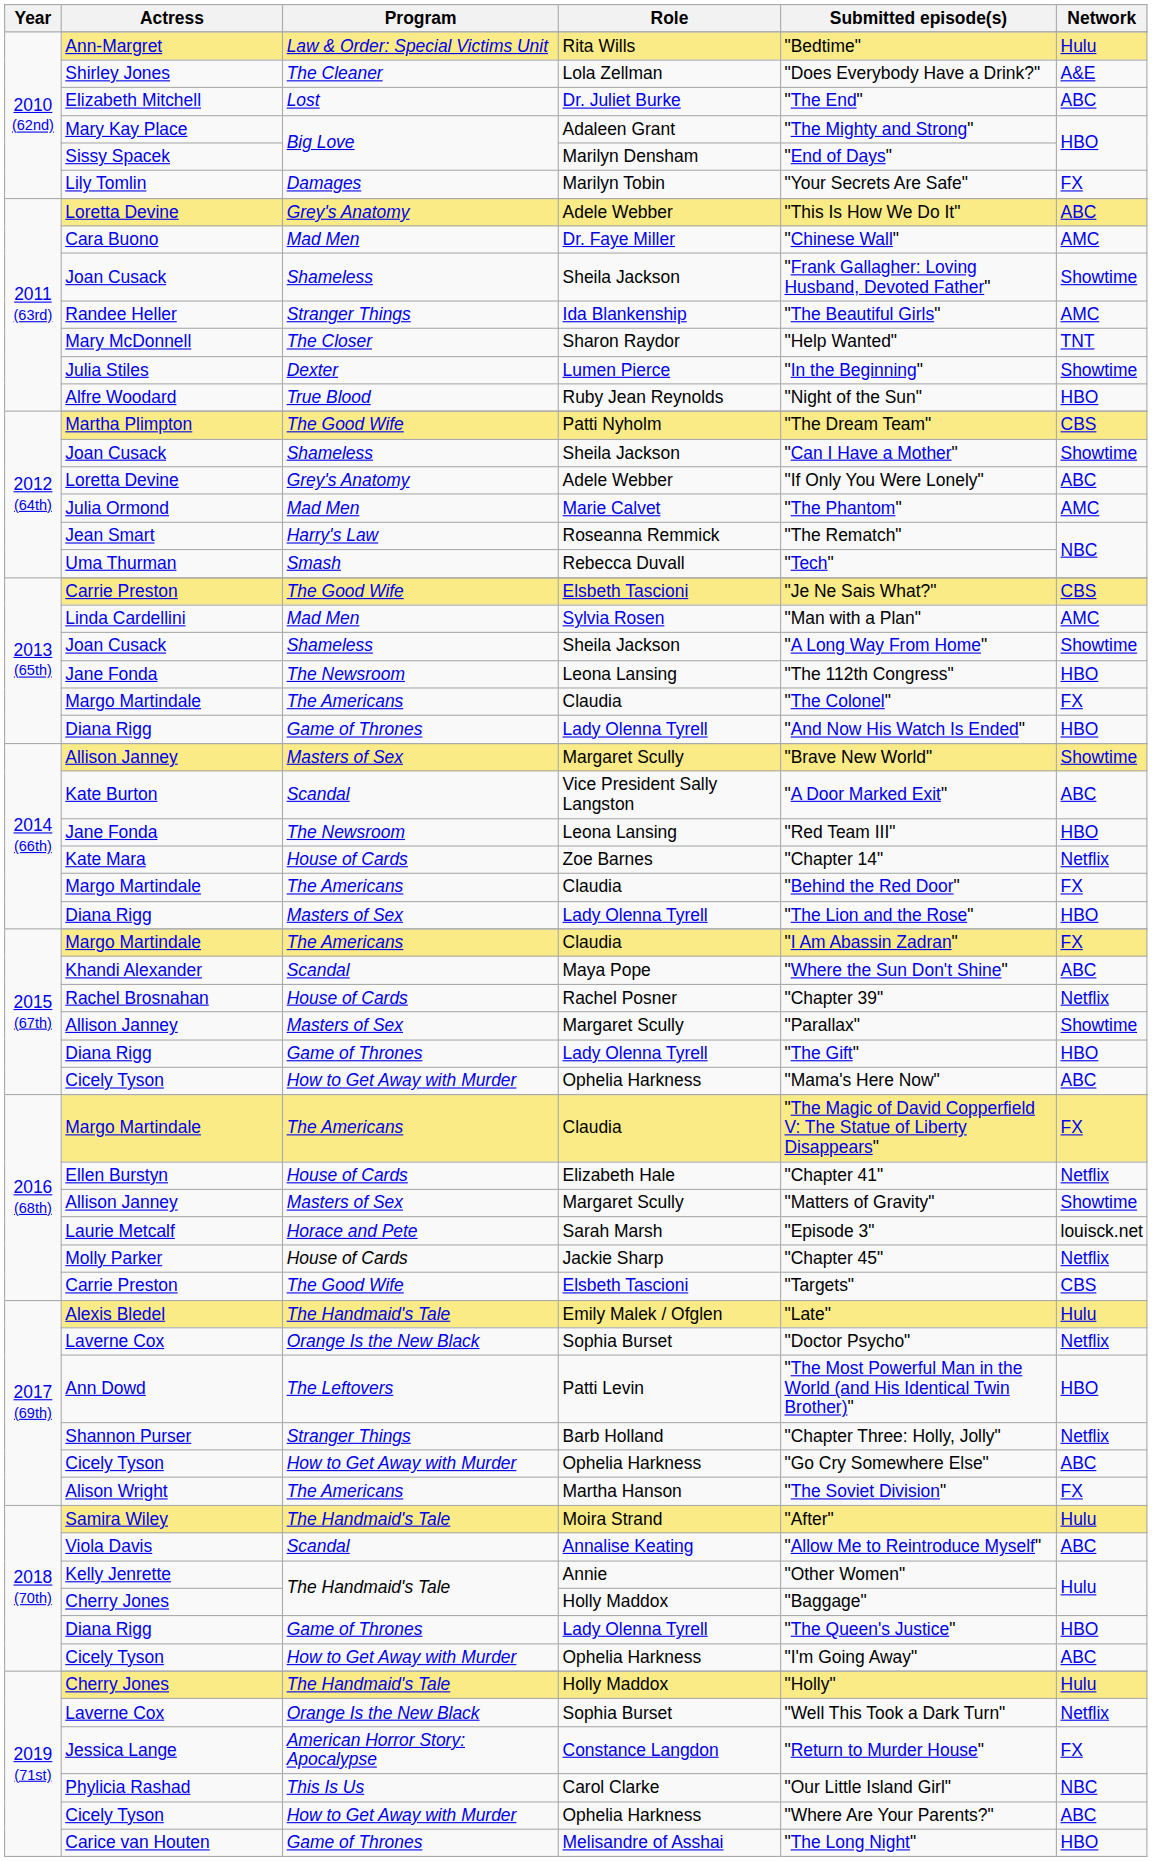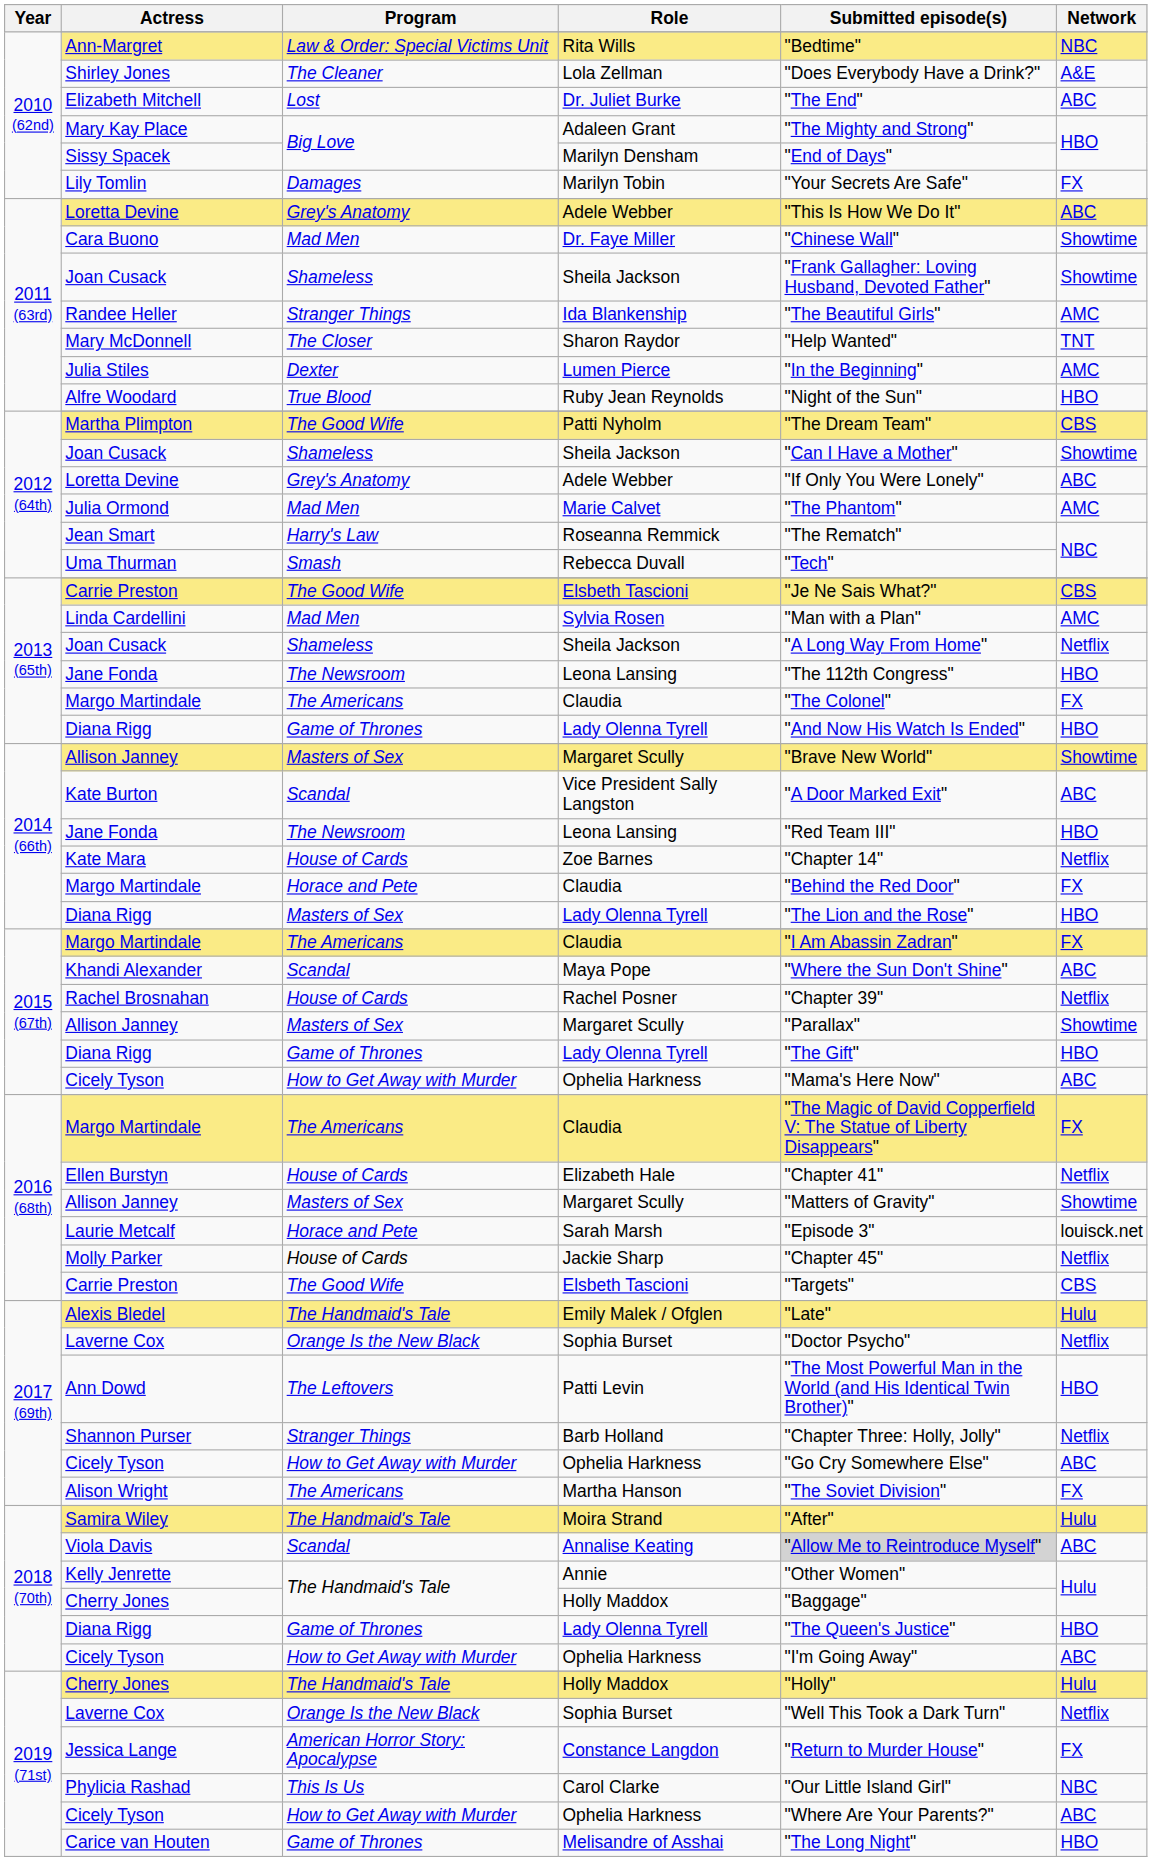 <table class="wikitable" style="width:83%">
 <tr style="background:#bebebe;">
 <th style="width:5%;">Year</th>
 <th style="width:20%;">Actress</th>
 <th style="width:25%;">Program</th>
 <th style="width:20%;">Role</th>
 <th style="width:25%;">Submitted episode(s)</th>
 <th style="width:5%;">Network</th>
 </tr>
 <tr>
 <td rowspan="7" style="text-align:center"><a href='#'>2010</a><br><small><a href='#'>(62nd)</a></small><br></td>
 </tr>
 <tr>
 <td style="background:#FAEB86"><a href='#'>Ann-Margret</a></td>
 <td style="background:#FAEB86"><em><a href='#'>Law & Order: Special Victims Unit</a></em></td>
 <td style="background:#FAEB86">Rita Wills</td>
 <td style="background:#FAEB86">"Bedtime"</td>
-<td style="background:#FAEB86"><a href='#'>Hulu</a></td>
+<td style="background:#FAEB86"><a href='#'>NBC</a></td>
 </tr>
 <tr>
 <td><a href='#'>Shirley Jones</a></td>
 <td><em><a href='#'>The Cleaner</a></em></td>
 <td>Lola Zellman</td>
 <td>"Does Everybody Have a Drink?"</td>
 <td><a href='#'>A&E</a></td>
 </tr>
 <tr>
 <td><a href='#'>Elizabeth Mitchell</a></td>
 <td><em><a href='#'>Lost</a></em></td>
 <td><a href='#'>Dr. Juliet Burke</a></td>
 <td>"<a href='#'>The End</a>"</td>
 <td><a href='#'>ABC</a></td>
 </tr>
 <tr>
 <td><a href='#'>Mary Kay Place</a></td>
 <td rowspan=2><em><a href='#'>Big Love</a></em></td>
 <td>Adaleen Grant</td>
 <td>"<a href='#'>The Mighty and Strong</a>"</td>
 <td rowspan=2><a href='#'>HBO</a></td>
 </tr>
 <tr>
 <td><a href='#'>Sissy Spacek</a></td>
 <td>Marilyn Densham</td>
 <td>"<a href='#'>End of Days</a>"</td>
 </tr>
 <tr>
 <td><a href='#'>Lily Tomlin</a></td>
 <td><em><a href='#'>Damages</a></em></td>
 <td>Marilyn Tobin</td>
 <td>"Your Secrets Are Safe"</td>
 <td><a href='#'>FX</a></td>
 </tr>
 <tr>
 <td rowspan="8" style="text-align:center"><a href='#'>2011</a><br><small><a href='#'>(63rd)</a></small><br></td>
 </tr>
 <tr>
 <td style="background:#FAEB86"><a href='#'>Loretta Devine</a></td>
 <td style="background:#FAEB86"><em><a href='#'>Grey's Anatomy</a></em></td>
 <td style="background:#FAEB86">Adele Webber</td>
 <td style="background:#FAEB86">"This Is How We Do It"</td>
 <td style="background:#FAEB86"><a href='#'>ABC</a></td>
 </tr>
 <tr>
 <td><a href='#'>Cara Buono</a></td>
 <td><em><a href='#'>Mad Men</a></em></td>
 <td><a href='#'>Dr. Faye Miller</a></td>
 <td>"<a href='#'>Chinese Wall</a>"</td>
-<td><a href='#'>AMC</a></td>
+<td><a href='#'>Showtime</a></td>
 </tr>
 <tr>
 <td><a href='#'>Joan Cusack</a></td>
 <td><em><a href='#'>Shameless</a></em></td>
 <td>Sheila Jackson</td>
 <td>"<a href='#'>Frank Gallagher: Loving Husband, Devoted Father</a>"</td>
 <td><a href='#'>Showtime</a></td>
 </tr>
 <tr>
 <td><a href='#'>Randee Heller</a></td>
 <td><em><a href='#'>Stranger Things</a></em></td>
 <td><a href='#'>Ida Blankenship</a></td>
 <td>"<a href='#'>The Beautiful Girls</a>"</td>
 <td><a href='#'>AMC</a></td>
 </tr>
 <tr>
 <td><a href='#'>Mary McDonnell</a></td>
 <td><em><a href='#'>The Closer</a></em></td>
 <td>Sharon Raydor</td>
 <td>"Help Wanted"</td>
 <td><a href='#'>TNT</a></td>
 </tr>
 <tr>
 <td><a href='#'>Julia Stiles</a></td>
 <td><em><a href='#'>Dexter</a></em></td>
 <td><a href='#'>Lumen Pierce</a></td>
 <td>"<a href='#'>In the Beginning</a>"</td>
-<td><a href='#'>Showtime</a></td>
+<td><a href='#'>AMC</a></td>
 </tr>
 <tr>
 <td><a href='#'>Alfre Woodard</a></td>
 <td><em><a href='#'>True Blood</a></em></td>
 <td>Ruby Jean Reynolds</td>
 <td>"Night of the Sun"</td>
 <td><a href='#'>HBO</a></td>
 </tr>
 <tr>
 <td rowspan="7" style="text-align:center"><a href='#'>2012</a><br><small><a href='#'>(64th)</a></small><br></td>
 </tr>
 <tr>
 <td style="background:#FAEB86"><a href='#'>Martha Plimpton</a></td>
 <td style="background:#FAEB86"><em><a href='#'>The Good Wife</a></em></td>
 <td style="background:#FAEB86">Patti Nyholm</td>
 <td style="background:#FAEB86">"The Dream Team"</td>
 <td style="background:#FAEB86"><a href='#'>CBS</a></td>
 </tr>
 <tr>
 <td><a href='#'>Joan Cusack</a></td>
 <td><em><a href='#'>Shameless</a></em></td>
 <td>Sheila Jackson</td>
 <td>"<a href='#'>Can I Have a Mother</a>"</td>
 <td><a href='#'>Showtime</a></td>
 </tr>
 <tr>
 <td><a href='#'>Loretta Devine</a></td>
 <td><em><a href='#'>Grey's Anatomy</a></em></td>
 <td>Adele Webber</td>
 <td>"If Only You Were Lonely"</td>
 <td><a href='#'>ABC</a></td>
 </tr>
 <tr>
 <td><a href='#'>Julia Ormond</a></td>
 <td><em><a href='#'>Mad Men</a></em></td>
 <td><a href='#'>Marie Calvet</a></td>
 <td>"<a href='#'>The Phantom</a>"</td>
 <td><a href='#'>AMC</a></td>
 </tr>
 <tr>
 <td><a href='#'>Jean Smart</a></td>
 <td><em><a href='#'>Harry's Law</a></em></td>
 <td>Roseanna Remmick</td>
 <td>"The Rematch"</td>
 <td rowspan=2><a href='#'>NBC</a></td>
 </tr>
 <tr>
 <td><a href='#'>Uma Thurman</a></td>
 <td><em><a href='#'>Smash</a></em></td>
 <td>Rebecca Duvall</td>
 <td>"<a href='#'>Tech</a>"</td>
 </tr>
 <tr>
 <td rowspan="7" style="text-align:center"><a href='#'>2013</a><br><small><a href='#'>(65th)</a></small><br></td>
 </tr>
 <tr>
 <td style="background:#FAEB86"><a href='#'>Carrie Preston</a></td>
 <td style="background:#FAEB86"><em><a href='#'>The Good Wife</a></em></td>
 <td style="background:#FAEB86"><a href='#'>Elsbeth Tascioni</a></td>
 <td style="background:#FAEB86">"Je Ne Sais What?"</td>
 <td style="background:#FAEB86"><a href='#'>CBS</a></td>
 </tr>
 <tr>
 <td><a href='#'>Linda Cardellini</a></td>
 <td><em><a href='#'>Mad Men</a></em></td>
 <td><a href='#'>Sylvia Rosen</a></td>
 <td>"Man with a Plan"</td>
 <td><a href='#'>AMC</a></td>
 </tr>
 <tr>
 <td><a href='#'>Joan Cusack</a></td>
 <td><em><a href='#'>Shameless</a></em></td>
 <td>Sheila Jackson</td>
 <td>"<a href='#'>A Long Way From Home</a>"</td>
-<td><a href='#'>Showtime</a></td>
+<td><a href='#'>Netflix</a></td>
 </tr>
 <tr>
 <td><a href='#'>Jane Fonda</a></td>
 <td><em><a href='#'>The Newsroom</a></em></td>
 <td>Leona Lansing</td>
 <td>"The 112th Congress"</td>
 <td><a href='#'>HBO</a></td>
 </tr>
 <tr>
 <td><a href='#'>Margo Martindale</a></td>
 <td><em><a href='#'>The Americans</a></em></td>
 <td>Claudia</td>
 <td>"<a href='#'>The Colonel</a>"</td>
 <td><a href='#'>FX</a></td>
 </tr>
 <tr>
 <td><a href='#'>Diana Rigg</a></td>
 <td><em><a href='#'>Game of Thrones</a></em></td>
 <td><a href='#'>Lady Olenna Tyrell</a></td>
 <td>"<a href='#'>And Now His Watch Is Ended</a>"</td>
 <td><a href='#'>HBO</a></td>
 </tr>
 <tr>
 <td rowspan="7" style="text-align:center"><a href='#'>2014</a><br><small><a href='#'>(66th)</a></small><br></td>
 </tr>
 <tr>
 <td style="background:#FAEB86"><a href='#'>Allison Janney</a></td>
 <td style="background:#FAEB86"><em><a href='#'>Masters of Sex</a></em></td>
 <td style="background:#FAEB86">Margaret Scully</td>
 <td style="background:#FAEB86">"Brave New World"</td>
 <td style="background:#FAEB86"><a href='#'>Showtime</a></td>
 </tr>
 <tr>
 <td><a href='#'>Kate Burton</a></td>
 <td><em><a href='#'>Scandal</a></em></td>
 <td>Vice President Sally Langston</td>
 <td>"<a href='#'>A Door Marked Exit</a>"</td>
 <td><a href='#'>ABC</a></td>
 </tr>
 <tr>
 <td><a href='#'>Jane Fonda</a></td>
 <td><em><a href='#'>The Newsroom</a></em></td>
 <td>Leona Lansing</td>
 <td>"Red Team III"</td>
 <td><a href='#'>HBO</a></td>
 </tr>
 <tr>
 <td><a href='#'>Kate Mara</a></td>
 <td><em><a href='#'>House of Cards</a></em></td>
 <td>Zoe Barnes</td>
 <td>"Chapter 14"</td>
 <td><a href='#'>Netflix</a></td>
 </tr>
 <tr>
 <td><a href='#'>Margo Martindale</a></td>
-<td><em><a href='#'>The Americans</a></em></td>
+<td><em><a href='#'>Horace and Pete</a></em></td>
 <td>Claudia</td>
 <td>"<a href='#'>Behind the Red Door</a>"</td>
 <td><a href='#'>FX</a></td>
 </tr>
 <tr>
 <td><a href='#'>Diana Rigg</a></td>
 <td><em><a href='#'>Masters of Sex</a></em></td>
 <td><a href='#'>Lady Olenna Tyrell</a></td>
 <td>"<a href='#'>The Lion and the Rose</a>"</td>
 <td><a href='#'>HBO</a></td>
 </tr>
 <tr>
 <td rowspan="7" style="text-align:center"><a href='#'>2015</a><br><small><a href='#'>(67th)</a></small><br></td>
 </tr>
 <tr>
 <td style="background:#FAEB86"><a href='#'>Margo Martindale</a></td>
 <td style="background:#FAEB86"><em><a href='#'>The Americans</a></em></td>
 <td style="background:#FAEB86">Claudia</td>
 <td style="background:#FAEB86">"<a href='#'>I Am Abassin Zadran</a>"</td>
 <td style="background:#FAEB86"><a href='#'>FX</a></td>
 </tr>
 <tr>
 <td><a href='#'>Khandi Alexander</a></td>
 <td><em><a href='#'>Scandal</a></em></td>
 <td>Maya Pope</td>
 <td>"<a href='#'>Where the Sun Don't Shine</a>"</td>
 <td><a href='#'>ABC</a></td>
 </tr>
 <tr>
 <td><a href='#'>Rachel Brosnahan</a></td>
 <td><em><a href='#'>House of Cards</a></em></td>
 <td>Rachel Posner</td>
 <td>"Chapter 39"</td>
 <td><a href='#'>Netflix</a></td>
 </tr>
 <tr>
 <td><a href='#'>Allison Janney</a></td>
 <td><em><a href='#'>Masters of Sex</a></em></td>
 <td>Margaret Scully</td>
 <td>"Parallax"</td>
 <td><a href='#'>Showtime</a></td>
 </tr>
 <tr>
 <td><a href='#'>Diana Rigg</a></td>
 <td><em><a href='#'>Game of Thrones</a></em></td>
 <td><a href='#'>Lady Olenna Tyrell</a></td>
 <td>"<a href='#'>The Gift</a>"</td>
 <td><a href='#'>HBO</a></td>
 </tr>
 <tr>
 <td><a href='#'>Cicely Tyson</a></td>
 <td><em><a href='#'>How to Get Away with Murder</a></em></td>
 <td>Ophelia Harkness</td>
 <td>"Mama's Here Now"</td>
 <td><a href='#'>ABC</a></td>
 </tr>
 <tr>
 <td rowspan="7" style="text-align:center"><a href='#'>2016</a><br><small><a href='#'>(68th)</a></small><br></td>
 </tr>
 <tr>
 <td style="background:#FAEB86"><a href='#'>Margo Martindale</a></td>
 <td style="background:#FAEB86"><em><a href='#'>The Americans</a></em></td>
 <td style="background:#FAEB86">Claudia</td>
 <td style="background:#FAEB86">"<a href='#'>The Magic of David Copperfield V: The Statue of Liberty Disappears</a>"</td>
 <td style="background:#FAEB86"><a href='#'>FX</a></td>
 </tr>
 <tr>
 <td><a href='#'>Ellen Burstyn</a></td>
 <td><em><a href='#'>House of Cards</a></em></td>
 <td>Elizabeth Hale</td>
 <td>"Chapter 41"</td>
 <td><a href='#'>Netflix</a></td>
 </tr>
 <tr>
 <td><a href='#'>Allison Janney</a></td>
 <td><em><a href='#'>Masters of Sex</a></em></td>
 <td>Margaret Scully</td>
 <td>"Matters of Gravity"</td>
 <td><a href='#'>Showtime</a></td>
 </tr>
 <tr>
 <td><a href='#'>Laurie Metcalf</a></td>
 <td><em><a href='#'>Horace and Pete</a></em></td>
 <td>Sarah Marsh</td>
 <td>"Episode 3"</td>
 <td>louisck.net</td>
 </tr>
 <tr>
 <td><a href='#'>Molly Parker</a></td>
 <td><em>House of Cards</em></td>
 <td>Jackie Sharp</td>
 <td>"Chapter 45"</td>
 <td><a href='#'>Netflix</a></td>
 </tr>
 <tr>
 <td><a href='#'>Carrie Preston</a></td>
 <td><em><a href='#'>The Good Wife</a></em></td>
 <td><a href='#'>Elsbeth Tascioni</a></td>
 <td>"Targets"</td>
 <td><a href='#'>CBS</a></td>
 </tr>
 <tr>
 <td rowspan="6" style="text-align:center"><a href='#'>2017</a><br><small><a href='#'>(69th)</a></small><br></td>
 <td style="background:#FAEB86"><a href='#'>Alexis Bledel</a></td>
 <td style="background:#FAEB86"><em><a href='#'>The Handmaid's Tale</a></em></td>
 <td style="background:#FAEB86">Emily Malek / Ofglen</td>
 <td style="background:#FAEB86">"Late"</td>
 <td style="background:#FAEB86"><a href='#'>Hulu</a></td>
 </tr>
 <tr>
 <td><a href='#'>Laverne Cox</a></td>
 <td><em><a href='#'>Orange Is the New Black</a></em></td>
 <td>Sophia Burset</td>
 <td>"Doctor Psycho"</td>
 <td><a href='#'>Netflix</a></td>
 </tr>
 <tr>
 <td><a href='#'>Ann Dowd</a></td>
 <td><em><a href='#'>The Leftovers</a></em></td>
 <td>Patti Levin</td>
 <td>"<a href='#'>The Most Powerful Man in the World (and His Identical Twin Brother)</a>"</td>
 <td><a href='#'>HBO</a></td>
 </tr>
 <tr>
 <td><a href='#'>Shannon Purser</a></td>
 <td><em><a href='#'>Stranger Things</a></em></td>
 <td>Barb Holland</td>
 <td>"Chapter Three: Holly, Jolly"</td>
 <td><a href='#'>Netflix</a></td>
 </tr>
 <tr>
 <td><a href='#'>Cicely Tyson</a></td>
 <td><em><a href='#'>How to Get Away with Murder</a></em></td>
 <td>Ophelia Harkness</td>
 <td>"Go Cry Somewhere Else"</td>
 <td><a href='#'>ABC</a></td>
 </tr>
 <tr>
 <td><a href='#'>Alison Wright</a></td>
 <td><em><a href='#'>The Americans</a></em></td>
 <td>Martha Hanson</td>
 <td>"<a href='#'>The Soviet Division</a>"</td>
 <td><a href='#'>FX</a></td>
 </tr>
 <tr>
 <td rowspan="6" style="text-align:center"><a href='#'>2018</a><br><small><a href='#'>(70th)</a></small><br></td>
 <td style="background:#FAEB86"><a href='#'>Samira Wiley</a></td>
 <td style="background:#FAEB86"><em><a href='#'>The Handmaid's Tale</a></em></td>
 <td style="background:#FAEB86">Moira Strand</td>
 <td style="background:#FAEB86">"After"</td>
 <td style="background:#FAEB86"><a href='#'>Hulu</a></td>
 </tr>
 <tr>
 <td><a href='#'>Viola Davis</a></td>
 <td><em><a href='#'>Scandal</a></em></td>
 <td><a href='#'>Annalise Keating</a></td>
-<td>"<a href='#'>Allow Me to Reintroduce Myself</a>"</td>
+<td style="background: lightgrey;">"<a href='#'>Allow Me to Reintroduce Myself</a>"</td>
 <td><a href='#'>ABC</a></td>
 </tr>
 <tr>
 <td><a href='#'>Kelly Jenrette</a></td>
 <td rowspan="2"><em>The Handmaid's Tale</em></td>
 <td>Annie</td>
 <td>"Other Women"</td>
 <td rowspan="2"><a href='#'>Hulu</a></td>
 </tr>
 <tr>
 <td><a href='#'>Cherry Jones</a></td>
 <td>Holly Maddox</td>
 <td>"Baggage"</td>
 </tr>
 <tr>
 <td><a href='#'>Diana Rigg</a></td>
 <td><em><a href='#'>Game of Thrones</a></em></td>
 <td><a href='#'>Lady Olenna Tyrell</a></td>
 <td>"<a href='#'>The Queen's Justice</a>"</td>
 <td><a href='#'>HBO</a></td>
 </tr>
 <tr>
 <td><a href='#'>Cicely Tyson</a></td>
 <td><em><a href='#'>How to Get Away with Murder</a></em></td>
 <td>Ophelia Harkness</td>
 <td>"I'm Going Away"</td>
 <td><a href='#'>ABC</a></td>
 </tr>
 <tr>
 <td rowspan="7" style="text-align:center"><a href='#'>2019</a><br><small><a href='#'>(71st)</a></small><br></td>
 </tr>
 <tr style="background:#FAEB86">
 <td><a href='#'>Cherry Jones</a></td>
 <td><em><a href='#'>The Handmaid's Tale</a></em></td>
 <td>Holly Maddox</td>
 <td>"Holly"</td>
 <td><a href='#'>Hulu</a></td>
 </tr>
 <tr>
 <td><a href='#'>Laverne Cox</a></td>
 <td><em><a href='#'>Orange Is the New Black</a></em></td>
 <td>Sophia Burset</td>
 <td>"Well This Took a Dark Turn"</td>
 <td><a href='#'>Netflix</a></td>
 </tr>
 <tr>
 <td><a href='#'>Jessica Lange</a></td>
 <td><em><a href='#'>American Horror Story: Apocalypse</a></em></td>
 <td><a href='#'>Constance Langdon</a></td>
 <td>"<a href='#'>Return to Murder House</a>"</td>
 <td><a href='#'>FX</a></td>
 </tr>
 <tr>
 <td><a href='#'>Phylicia Rashad</a></td>
 <td><em><a href='#'>This Is Us</a></em></td>
 <td>Carol Clarke</td>
 <td>"Our Little Island Girl"</td>
 <td><a href='#'>NBC</a></td>
 </tr>
 <tr>
 <td><a href='#'>Cicely Tyson</a></td>
 <td><em><a href='#'>How to Get Away with Murder</a></em></td>
 <td>Ophelia Harkness</td>
 <td>"Where Are Your Parents?"</td>
 <td><a href='#'>ABC</a></td>
 </tr>
 <tr>
 <td><a href='#'>Carice van Houten</a></td>
 <td><em><a href='#'>Game of Thrones</a></em></td>
 <td><a href='#'>Melisandre of Asshai</a></td>
 <td>"<a href='#'>The Long Night</a>"</td>
 <td><a href='#'>HBO</a></td>
 </tr>
 </table>
